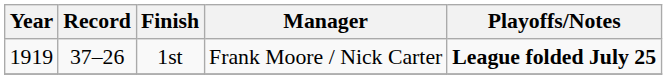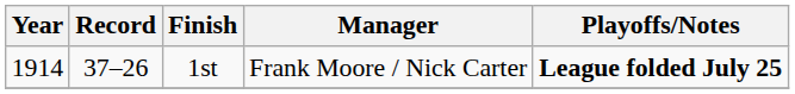 <table class="wikitable" style="text-align:center">
 <tr>
 <th>Year</th>
 <th>Record</th>
 <th>Finish</th>
 <th>Manager</th>
 <th>Playoffs/Notes</th>
 </tr>
 <tr>
-<td>1919</td>
+<td>1914</td>
 <td>37–26</td>
 <td>1st</td>
 <td>Frank Moore / Nick Carter</td>
 <td><strong>League folded July 25</strong></td>
 </tr>
 <tr>
 </tr>
 </table>
